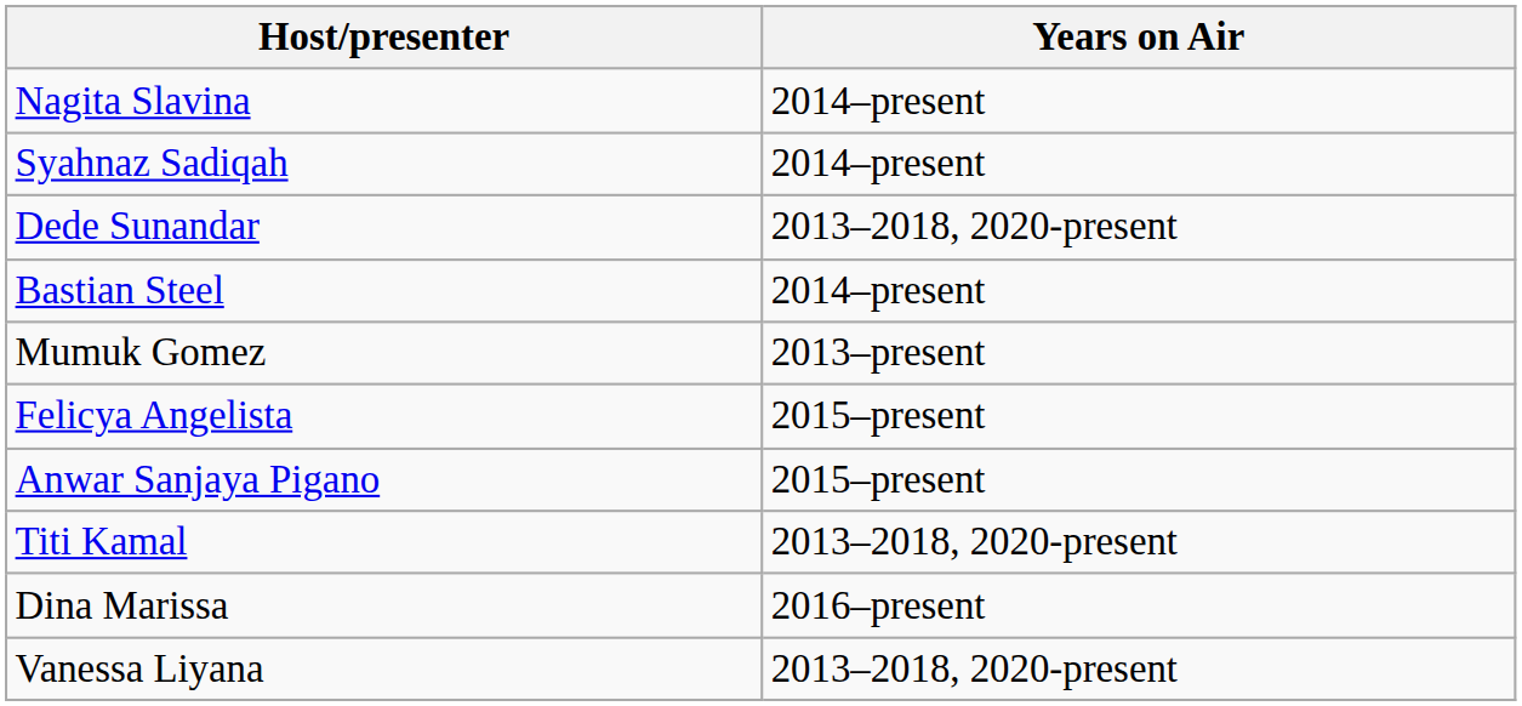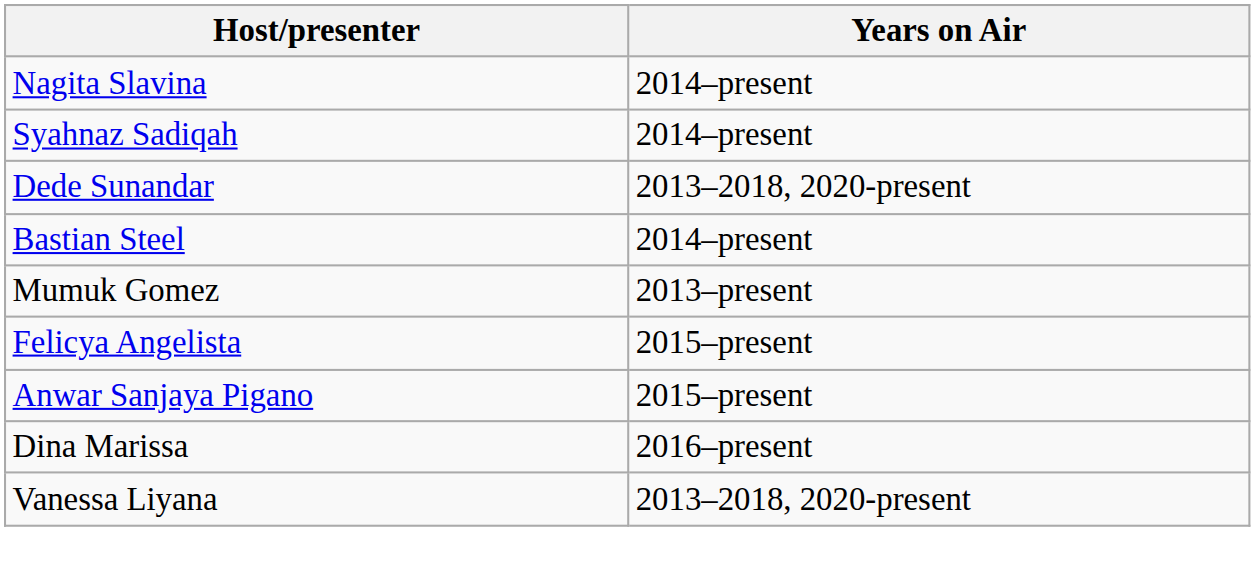 <table class="wikitable">
 <tr>
 <th style="width:300px;">Host/presenter</th>
 <th style="width:300px;">Years on Air</th>
 </tr>
 <tr>
 <td><a href='#'>Nagita Slavina</a></td>
 <td>2014–present</td>
 </tr>
 <tr>
 <td><a href='#'>Syahnaz Sadiqah</a></td>
 <td>2014–present</td>
 </tr>
 <tr>
 <td><a href='#'>Dede Sunandar</a></td>
 <td>2013–2018, 2020-present</td>
 </tr>
 <tr>
 <td><a href='#'>Bastian Steel</a></td>
 <td>2014–present</td>
 </tr>
 <tr>
 <td>Mumuk Gomez</td>
 <td>2013–present</td>
 </tr>
 <tr>
 <td><a href='#'>Felicya Angelista</a></td>
 <td>2015–present</td>
 </tr>
 <tr>
 <td><a href='#'>Anwar Sanjaya Pigano</a></td>
 <td>2015–present</td>
 </tr>
 <tr>
-<td><a href='#'>Titi Kamal</a></td>
-<td>2013–2018, 2020-present</td>
-</tr>
-<tr>
 <td>Dina Marissa</td>
 <td>2016–present</td>
 </tr>
 <tr>
 <td>Vanessa Liyana</td>
 <td>2013–2018, 2020-present</td>
 </tr>
 </table>
